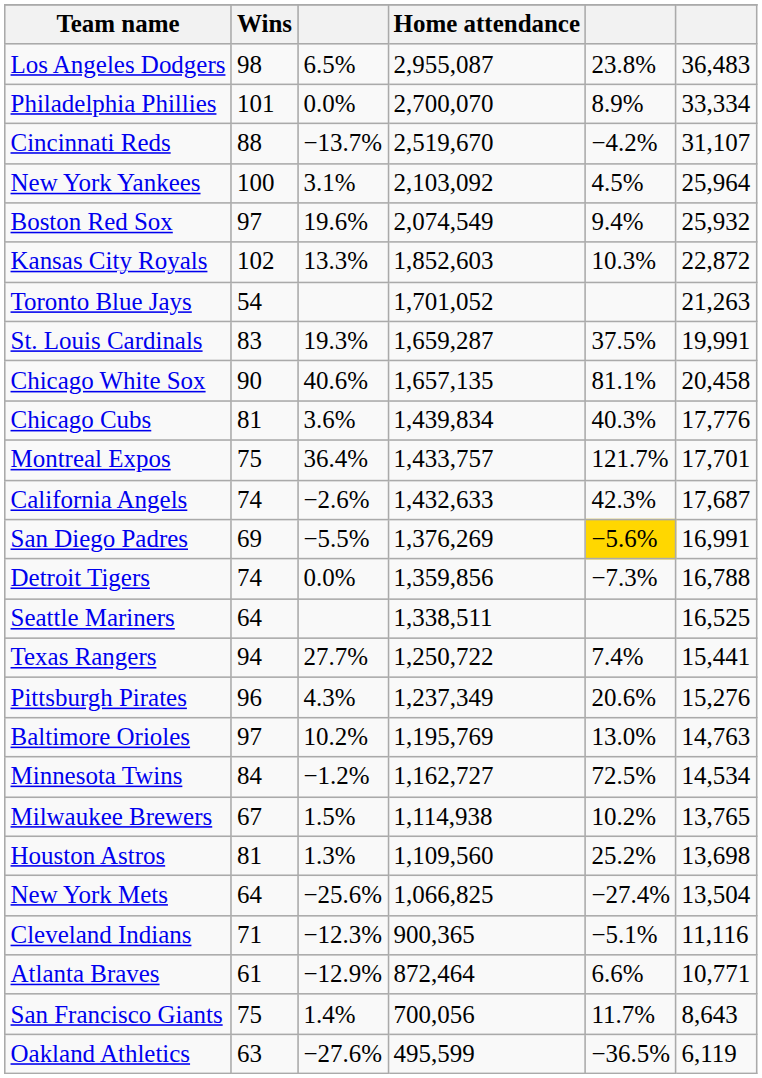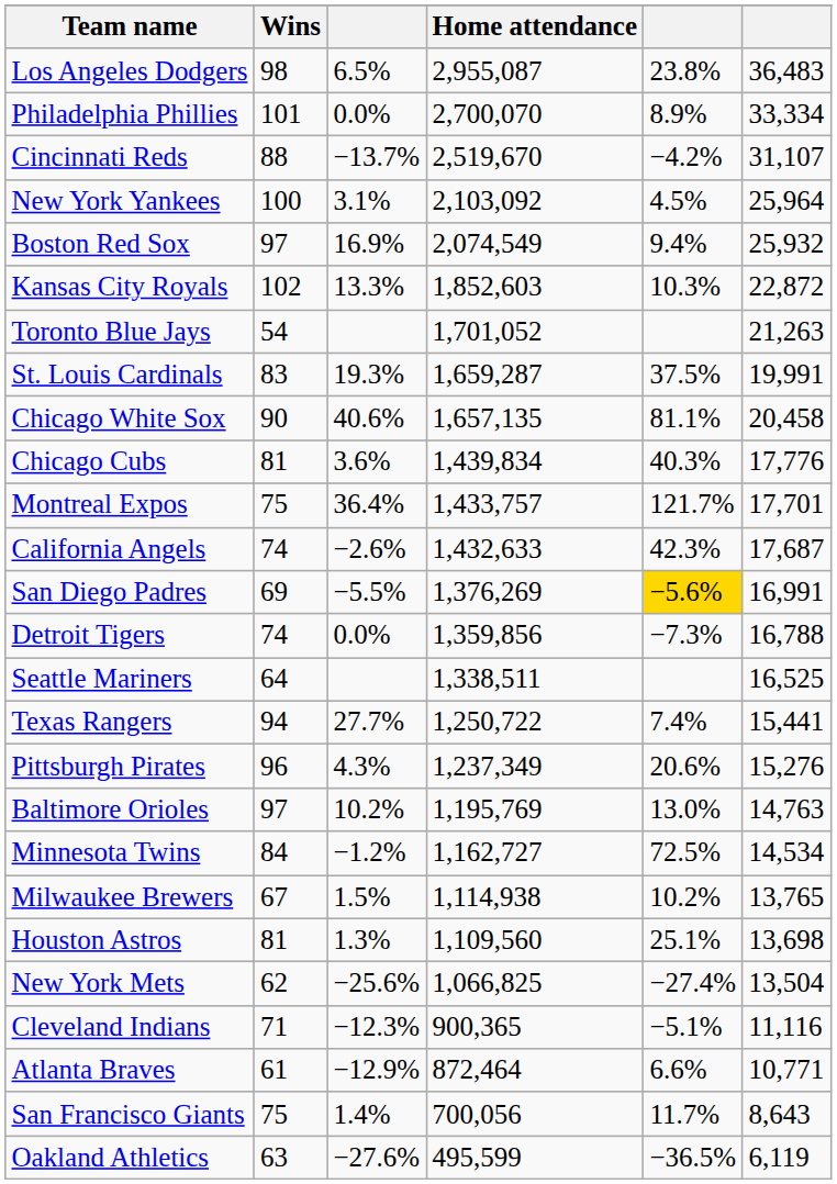 <table class="wikitable sortable">
 <tr style="text-align:center; font-size:larger;">
 </tr>
 <tr>
 <th>Team name</th>
 <th>Wins</th>
 <th></th>
 <th>Home attendance</th>
 <th></th>
 <th></th>
 </tr>
 <tr>
 <td><a href='#'>Los Angeles Dodgers</a></td>
 <td>98</td>
 <td>6.5%</td>
 <td>2,955,087</td>
 <td>23.8%</td>
 <td>36,483</td>
 </tr>
 <tr>
 <td><a href='#'>Philadelphia Phillies</a></td>
 <td>101</td>
 <td>0.0%</td>
 <td>2,700,070</td>
 <td>8.9%</td>
 <td>33,334</td>
 </tr>
 <tr>
 <td><a href='#'>Cincinnati Reds</a></td>
 <td>88</td>
 <td>−13.7%</td>
 <td>2,519,670</td>
 <td>−4.2%</td>
 <td>31,107</td>
 </tr>
 <tr>
 <td><a href='#'>New York Yankees</a></td>
 <td>100</td>
 <td>3.1%</td>
 <td>2,103,092</td>
 <td>4.5%</td>
 <td>25,964</td>
 </tr>
 <tr>
 <td><a href='#'>Boston Red Sox</a></td>
 <td>97</td>
-<td>19.6%</td>
+<td>16.9%</td>
 <td>2,074,549</td>
 <td>9.4%</td>
 <td>25,932</td>
 </tr>
 <tr>
 <td><a href='#'>Kansas City Royals</a></td>
 <td>102</td>
 <td>13.3%</td>
 <td>1,852,603</td>
 <td>10.3%</td>
 <td>22,872</td>
 </tr>
 <tr>
 <td><a href='#'>Toronto Blue Jays</a></td>
 <td>54</td>
 <td></td>
 <td>1,701,052</td>
 <td></td>
 <td>21,263</td>
 </tr>
 <tr>
 <td><a href='#'>St. Louis Cardinals</a></td>
 <td>83</td>
 <td>19.3%</td>
 <td>1,659,287</td>
 <td>37.5%</td>
 <td>19,991</td>
 </tr>
 <tr>
 <td><a href='#'>Chicago White Sox</a></td>
 <td>90</td>
 <td>40.6%</td>
 <td>1,657,135</td>
 <td>81.1%</td>
 <td>20,458</td>
 </tr>
 <tr>
 <td><a href='#'>Chicago Cubs</a></td>
 <td>81</td>
 <td>3.6%</td>
 <td>1,439,834</td>
 <td>40.3%</td>
 <td>17,776</td>
 </tr>
 <tr>
 <td><a href='#'>Montreal Expos</a></td>
 <td>75</td>
 <td>36.4%</td>
 <td>1,433,757</td>
 <td>121.7%</td>
 <td>17,701</td>
 </tr>
 <tr>
 <td><a href='#'>California Angels</a></td>
 <td>74</td>
 <td>−2.6%</td>
 <td>1,432,633</td>
 <td>42.3%</td>
 <td>17,687</td>
 </tr>
 <tr>
 <td><a href='#'>San Diego Padres</a></td>
 <td>69</td>
 <td>−5.5%</td>
 <td>1,376,269</td>
 <td style="background: gold;">−5.6%</td>
 <td>16,991</td>
 </tr>
 <tr>
 <td><a href='#'>Detroit Tigers</a></td>
 <td>74</td>
 <td>0.0%</td>
 <td>1,359,856</td>
 <td>−7.3%</td>
 <td>16,788</td>
 </tr>
 <tr>
 <td><a href='#'>Seattle Mariners</a></td>
 <td>64</td>
 <td></td>
 <td>1,338,511</td>
 <td></td>
 <td>16,525</td>
 </tr>
 <tr>
 <td><a href='#'>Texas Rangers</a></td>
 <td>94</td>
 <td>27.7%</td>
 <td>1,250,722</td>
 <td>7.4%</td>
 <td>15,441</td>
 </tr>
 <tr>
 <td><a href='#'>Pittsburgh Pirates</a></td>
 <td>96</td>
 <td>4.3%</td>
 <td>1,237,349</td>
 <td>20.6%</td>
 <td>15,276</td>
 </tr>
 <tr>
 <td><a href='#'>Baltimore Orioles</a></td>
 <td>97</td>
 <td>10.2%</td>
 <td>1,195,769</td>
 <td>13.0%</td>
 <td>14,763</td>
 </tr>
 <tr>
 <td><a href='#'>Minnesota Twins</a></td>
 <td>84</td>
 <td>−1.2%</td>
 <td>1,162,727</td>
 <td>72.5%</td>
 <td>14,534</td>
 </tr>
 <tr>
 <td><a href='#'>Milwaukee Brewers</a></td>
 <td>67</td>
 <td>1.5%</td>
 <td>1,114,938</td>
 <td>10.2%</td>
 <td>13,765</td>
 </tr>
 <tr>
 <td><a href='#'>Houston Astros</a></td>
 <td>81</td>
 <td>1.3%</td>
 <td>1,109,560</td>
-<td>25.2%</td>
+<td>25.1%</td>
 <td>13,698</td>
 </tr>
 <tr>
 <td><a href='#'>New York Mets</a></td>
-<td>64</td>
+<td>62</td>
 <td>−25.6%</td>
 <td>1,066,825</td>
 <td>−27.4%</td>
 <td>13,504</td>
 </tr>
 <tr>
 <td><a href='#'>Cleveland Indians</a></td>
 <td>71</td>
 <td>−12.3%</td>
 <td>900,365</td>
 <td>−5.1%</td>
 <td>11,116</td>
 </tr>
 <tr>
 <td><a href='#'>Atlanta Braves</a></td>
 <td>61</td>
 <td>−12.9%</td>
 <td>872,464</td>
 <td>6.6%</td>
 <td>10,771</td>
 </tr>
 <tr>
 <td><a href='#'>San Francisco Giants</a></td>
 <td>75</td>
 <td>1.4%</td>
 <td>700,056</td>
 <td>11.7%</td>
 <td>8,643</td>
 </tr>
 <tr>
 <td><a href='#'>Oakland Athletics</a></td>
 <td>63</td>
 <td>−27.6%</td>
 <td>495,599</td>
 <td>−36.5%</td>
 <td>6,119</td>
 </tr>
 </table>
